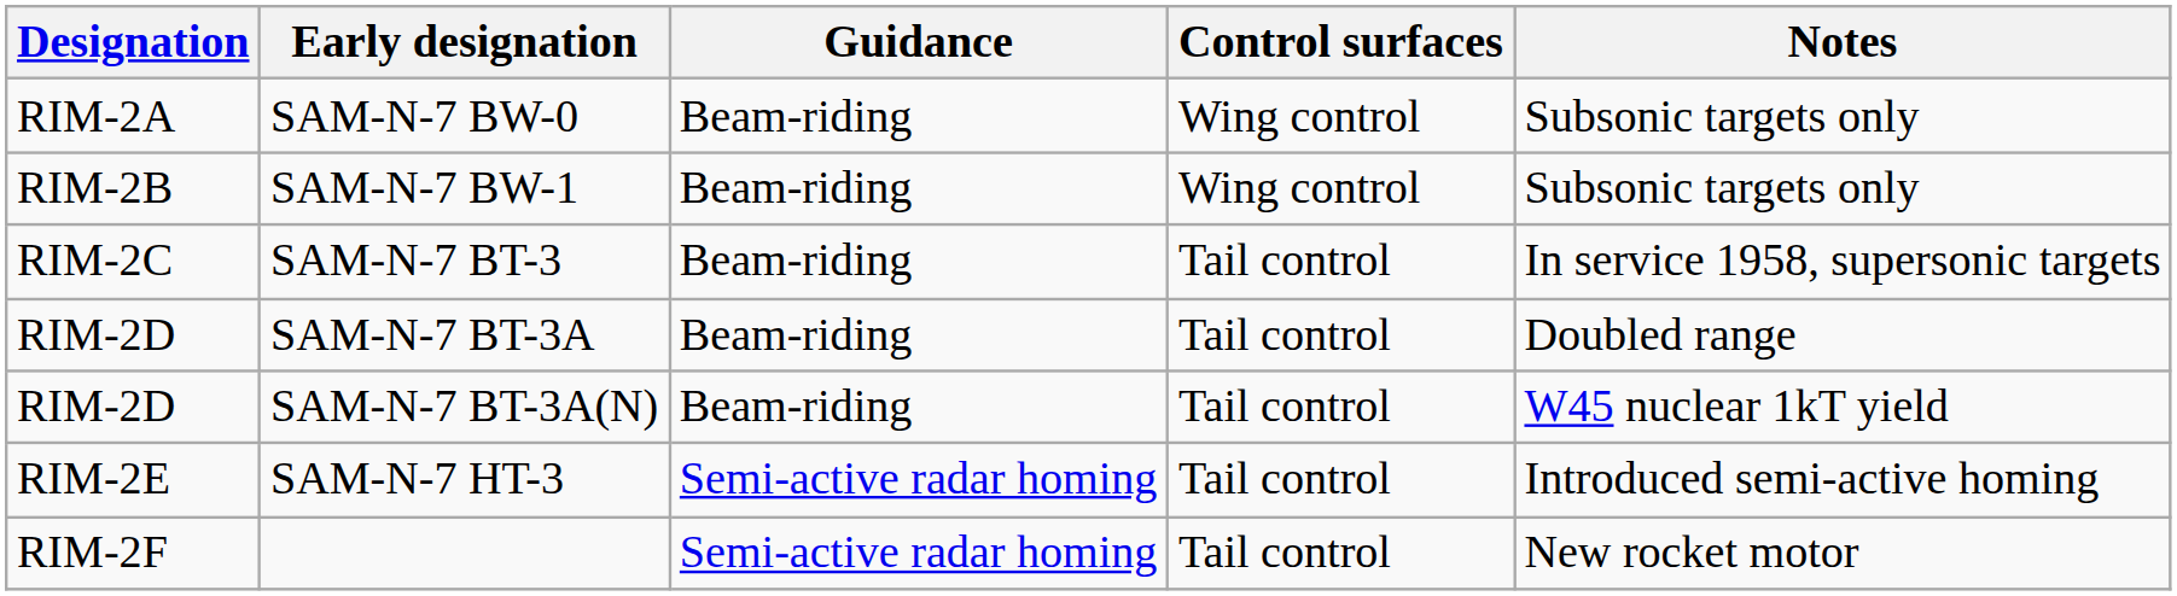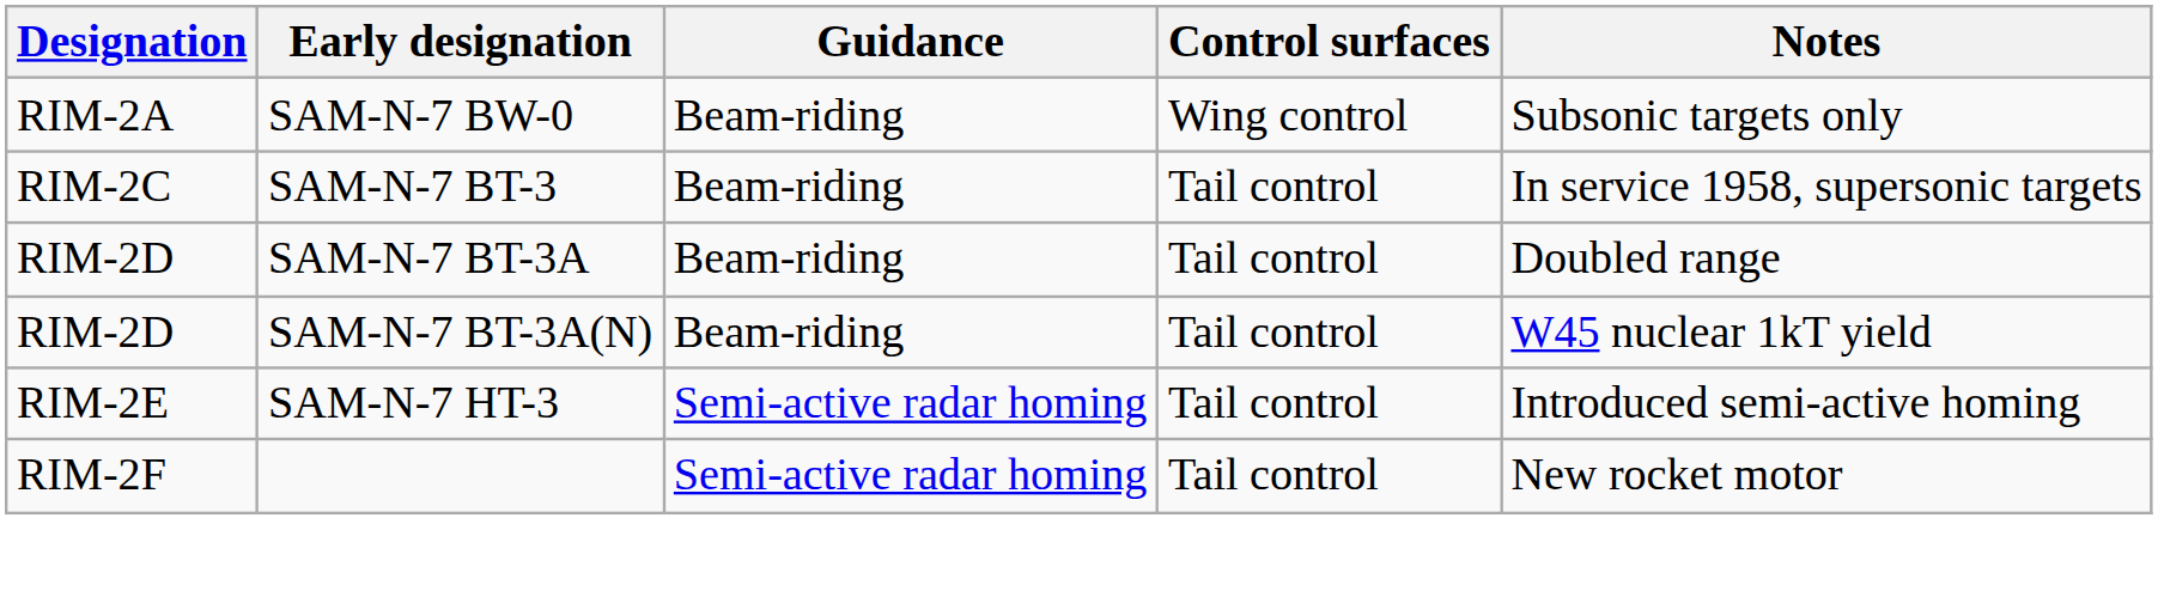 <table class="sortable wikitable">
 <tr>
 <th><a href='#'>Designation</a></th>
 <th>Early designation</th>
 <th>Guidance</th>
 <th>Control surfaces</th>
 <th>Notes</th>
 </tr>
 <tr>
 <td>RIM-2A</td>
 <td>SAM-N-7 BW-0</td>
-<td>Beam-riding</td>
-<td>Wing control</td>
-<td>Subsonic targets only</td>
-</tr>
-<tr>
-<td>RIM-2B</td>
-<td>SAM-N-7 BW-1</td>
 <td>Beam-riding</td>
 <td>Wing control</td>
 <td>Subsonic targets only</td>
 </tr>
 <tr>
 <td>RIM-2C</td>
 <td>SAM-N-7 BT-3</td>
 <td>Beam-riding</td>
 <td>Tail control</td>
 <td>In service 1958, supersonic targets</td>
 </tr>
 <tr>
 <td>RIM-2D</td>
 <td>SAM-N-7 BT-3A</td>
 <td>Beam-riding</td>
 <td>Tail control</td>
 <td>Doubled range</td>
 </tr>
 <tr>
 <td>RIM-2D</td>
 <td>SAM-N-7 BT-3A(N)</td>
 <td>Beam-riding</td>
 <td>Tail control</td>
 <td><a href='#'>W45</a> nuclear 1kT yield</td>
 </tr>
 <tr>
 <td>RIM-2E</td>
 <td>SAM-N-7 HT-3</td>
 <td><a href='#'>Semi-active radar homing</a></td>
 <td>Tail control</td>
 <td>Introduced semi-active homing</td>
 </tr>
 <tr>
 <td>RIM-2F</td>
 <td></td>
 <td><a href='#'>Semi-active radar homing</a></td>
 <td>Tail control</td>
 <td>New rocket motor</td>
 </tr>
 </table>
